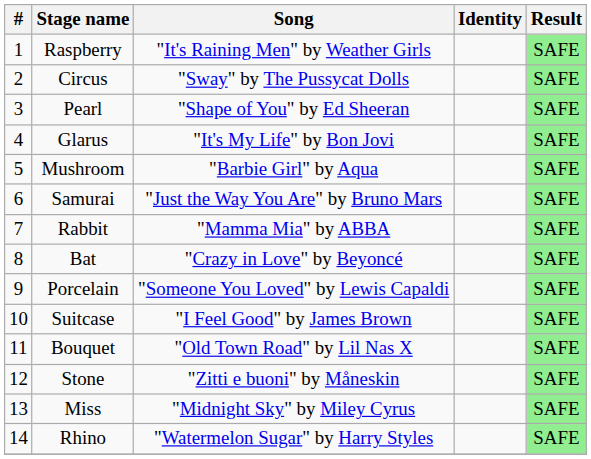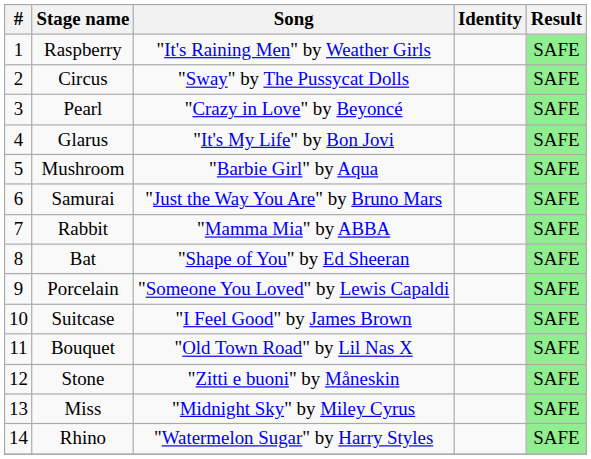 <table class="wikitable plainrowheaders" style="text-align: center;">
 <tr>
 <th>#</th>
 <th>Stage name</th>
 <th>Song</th>
 <th>Identity</th>
 <th>Result</th>
 </tr>
 <tr>
 <td>1</td>
 <td>Raspberry</td>
 <td>"<a href='#'>It's Raining Men</a>" by <a href='#'>Weather Girls</a></td>
 <td></td>
 <td bgcolor="lightgreen">SAFE</td>
 </tr>
 <tr>
 <td>2</td>
 <td>Circus</td>
 <td>"<a href='#'>Sway</a>" by <a href='#'>The Pussycat Dolls</a></td>
 <td></td>
 <td bgcolor="lightgreen">SAFE</td>
 </tr>
 <tr>
 <td>3</td>
 <td>Pearl</td>
-<td>"<a href='#'>Shape of You</a>" by <a href='#'>Ed Sheeran</a></td>
+<td>"<a href='#'>Crazy in Love</a>" by <a href='#'>Beyoncé</a></td>
 <td></td>
 <td bgcolor="lightgreen">SAFE</td>
 </tr>
 <tr>
 <td>4</td>
 <td>Glarus</td>
 <td>"<a href='#'>It's My Life</a>" by <a href='#'>Bon Jovi</a></td>
 <td></td>
 <td bgcolor="lightgreen">SAFE</td>
 </tr>
 <tr>
 <td>5</td>
 <td>Mushroom</td>
 <td>"<a href='#'>Barbie Girl</a>" by <a href='#'>Aqua</a></td>
 <td></td>
 <td bgcolor="lightgreen">SAFE</td>
 </tr>
 <tr>
 <td>6</td>
 <td>Samurai</td>
 <td>"<a href='#'>Just the Way You Are</a>" by <a href='#'>Bruno Mars</a></td>
 <td></td>
 <td bgcolor="lightgreen">SAFE</td>
 </tr>
 <tr>
 <td>7</td>
 <td>Rabbit</td>
 <td>"<a href='#'>Mamma Mia</a>" by <a href='#'>ABBA</a></td>
 <td></td>
 <td bgcolor="lightgreen">SAFE</td>
 </tr>
 <tr>
 <td>8</td>
 <td>Bat</td>
-<td>"<a href='#'>Crazy in Love</a>" by <a href='#'>Beyoncé</a></td>
+<td>"<a href='#'>Shape of You</a>" by <a href='#'>Ed Sheeran</a></td>
 <td></td>
 <td bgcolor="lightgreen">SAFE</td>
 </tr>
 <tr>
 <td>9</td>
 <td>Porcelain</td>
 <td>"<a href='#'>Someone You Loved</a>" by <a href='#'>Lewis Capaldi</a></td>
 <td></td>
 <td bgcolor="lightgreen">SAFE</td>
 </tr>
 <tr>
 <td>10</td>
 <td>Suitcase</td>
 <td>"<a href='#'>I Feel Good</a>" by <a href='#'>James Brown</a></td>
 <td></td>
 <td bgcolor="lightgreen">SAFE</td>
 </tr>
 <tr>
 <td>11</td>
 <td>Bouquet</td>
 <td>"<a href='#'>Old Town Road</a>" by <a href='#'>Lil Nas X</a></td>
 <td></td>
 <td bgcolor="lightgreen">SAFE</td>
 </tr>
 <tr>
 <td>12</td>
 <td>Stone</td>
 <td>"<a href='#'>Zitti e buoni</a>" by <a href='#'>Måneskin</a></td>
 <td></td>
 <td bgcolor="lightgreen">SAFE</td>
 </tr>
 <tr>
 <td>13</td>
 <td>Miss</td>
 <td>"<a href='#'>Midnight Sky</a>" by <a href='#'>Miley Cyrus</a></td>
 <td></td>
 <td bgcolor="lightgreen">SAFE</td>
 </tr>
 <tr>
 <td>14</td>
 <td>Rhino</td>
 <td>"<a href='#'>Watermelon Sugar</a>" by <a href='#'>Harry Styles</a></td>
 <td></td>
 <td bgcolor="lightgreen">SAFE</td>
 </tr>
 <tr>
 </tr>
 </table>
